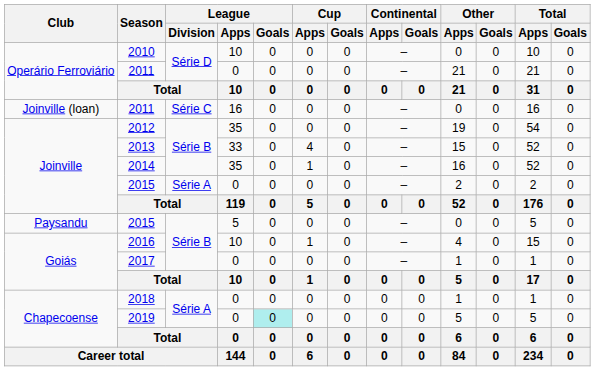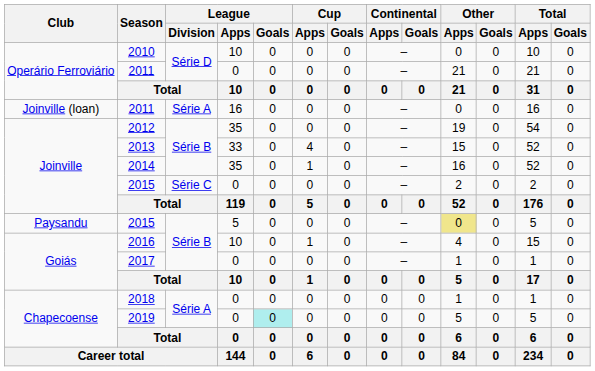 <table class="wikitable" style="text-align: center">
 <tr>
 <th rowspan="2">Club</th>
 <th rowspan="2">Season</th>
 <th colspan="3">League</th>
 <th colspan="2">Cup</th>
 <th colspan="2">Continental</th>
 <th colspan="2">Other</th>
 <th colspan="2">Total</th>
 </tr>
 <tr>
 <th>Division</th>
 <th>Apps</th>
 <th>Goals</th>
 <th>Apps</th>
 <th>Goals</th>
 <th>Apps</th>
 <th>Goals</th>
 <th>Apps</th>
 <th>Goals</th>
 <th>Apps</th>
 <th>Goals</th>
 </tr>
 <tr>
 <td rowspan="3"><a href='#'>Operário Ferroviário</a></td>
 <td><a href='#'>2010</a></td>
 <td rowspan="2"><a href='#'>Série D</a></td>
 <td>10</td>
 <td>0</td>
 <td>0</td>
 <td>0</td>
 <td colspan="2">–</td>
 <td>0</td>
 <td>0</td>
 <td>10</td>
 <td>0</td>
 </tr>
 <tr>
 <td><a href='#'>2011</a></td>
 <td>0</td>
 <td>0</td>
 <td>0</td>
 <td>0</td>
 <td colspan="2">–</td>
 <td>21</td>
 <td>0</td>
 <td>21</td>
 <td>0</td>
 </tr>
 <tr>
 <th colspan="2"><strong>Total</strong></th>
 <th>10</th>
 <th>0</th>
 <th>0</th>
 <th>0</th>
 <th>0</th>
 <th>0</th>
 <th>21</th>
 <th>0</th>
 <th>31</th>
 <th>0</th>
 </tr>
 <tr>
 <td><a href='#'>Joinville</a> (loan)</td>
 <td><a href='#'>2011</a></td>
-<td><a href='#'>Série C</a></td>
+<td><a href='#'>Série A</a></td>
 <td>16</td>
 <td>0</td>
 <td>0</td>
 <td>0</td>
 <td colspan="2">–</td>
 <td>0</td>
 <td>0</td>
 <td>16</td>
 <td>0</td>
 </tr>
 <tr>
 <td rowspan="5"><a href='#'>Joinville</a></td>
 <td><a href='#'>2012</a></td>
 <td rowspan="3"><a href='#'>Série B</a></td>
 <td>35</td>
 <td>0</td>
 <td>0</td>
 <td>0</td>
 <td colspan="2">–</td>
 <td>19</td>
 <td>0</td>
 <td>54</td>
 <td>0</td>
 </tr>
 <tr>
 <td><a href='#'>2013</a></td>
 <td>33</td>
 <td>0</td>
 <td>4</td>
 <td>0</td>
 <td colspan="2">–</td>
 <td>15</td>
 <td>0</td>
 <td>52</td>
 <td>0</td>
 </tr>
 <tr>
 <td><a href='#'>2014</a></td>
 <td>35</td>
 <td>0</td>
 <td>1</td>
 <td>0</td>
 <td colspan="2">–</td>
 <td>16</td>
 <td>0</td>
 <td>52</td>
 <td>0</td>
 </tr>
 <tr>
 <td><a href='#'>2015</a></td>
-<td><a href='#'>Série A</a></td>
+<td><a href='#'>Série C</a></td>
 <td>0</td>
 <td>0</td>
 <td>0</td>
 <td>0</td>
 <td colspan="2">–</td>
 <td>2</td>
 <td>0</td>
 <td>2</td>
 <td>0</td>
 </tr>
 <tr>
 <th colspan="2"><strong>Total</strong></th>
 <th>119</th>
 <th>0</th>
 <th>5</th>
 <th>0</th>
 <th>0</th>
 <th>0</th>
 <th>52</th>
 <th>0</th>
 <th>176</th>
 <th>0</th>
 </tr>
 <tr>
 <td><a href='#'>Paysandu</a></td>
 <td><a href='#'>2015</a></td>
 <td rowspan="3"><a href='#'>Série B</a></td>
 <td>5</td>
 <td>0</td>
 <td>0</td>
 <td>0</td>
 <td colspan="2">–</td>
-<td>0</td>
+<td style="background: khaki;">0</td>
 <td>0</td>
 <td>5</td>
 <td>0</td>
 </tr>
 <tr>
 <td rowspan="3"><a href='#'>Goiás</a></td>
 <td><a href='#'>2016</a></td>
 <td>10</td>
 <td>0</td>
 <td>1</td>
 <td>0</td>
 <td colspan="2">–</td>
 <td>4</td>
 <td>0</td>
 <td>15</td>
 <td>0</td>
 </tr>
 <tr>
 <td><a href='#'>2017</a></td>
 <td>0</td>
 <td>0</td>
 <td>0</td>
 <td>0</td>
 <td colspan="2">–</td>
 <td>1</td>
 <td>0</td>
 <td>1</td>
 <td>0</td>
 </tr>
 <tr>
 <th colspan="2"><strong>Total</strong></th>
 <th>10</th>
 <th>0</th>
 <th>1</th>
 <th>0</th>
 <th>0</th>
 <th>0</th>
 <th>5</th>
 <th>0</th>
 <th>17</th>
 <th>0</th>
 </tr>
 <tr>
 <td rowspan="3"><a href='#'>Chapecoense</a></td>
 <td><a href='#'>2018</a></td>
 <td rowspan="2"><a href='#'>Série A</a></td>
 <td>0</td>
 <td>0</td>
 <td>0</td>
 <td>0</td>
 <td>0</td>
 <td>0</td>
 <td>1</td>
 <td>0</td>
 <td>1</td>
 <td>0</td>
 </tr>
 <tr>
 <td><a href='#'>2019</a></td>
 <td>0</td>
 <td style="background: paleturquoise;">0</td>
 <td>0</td>
 <td>0</td>
 <td>0</td>
 <td>0</td>
 <td>5</td>
 <td>0</td>
 <td>5</td>
 <td>0</td>
 </tr>
 <tr>
 <th colspan="2"><strong>Total</strong></th>
 <th>0</th>
 <th>0</th>
 <th>0</th>
 <th>0</th>
 <th>0</th>
 <th>0</th>
 <th>6</th>
 <th>0</th>
 <th>6</th>
 <th>0</th>
 </tr>
 <tr>
 <th colspan="3"><strong>Career total</strong></th>
 <th>144</th>
 <th>0</th>
 <th>6</th>
 <th>0</th>
 <th>0</th>
 <th>0</th>
 <th>84</th>
 <th>0</th>
 <th>234</th>
 <th>0</th>
 </tr>
 </table>
